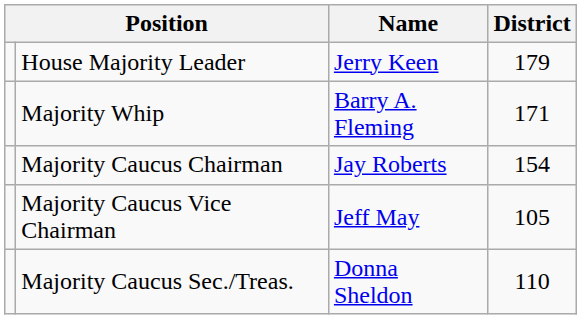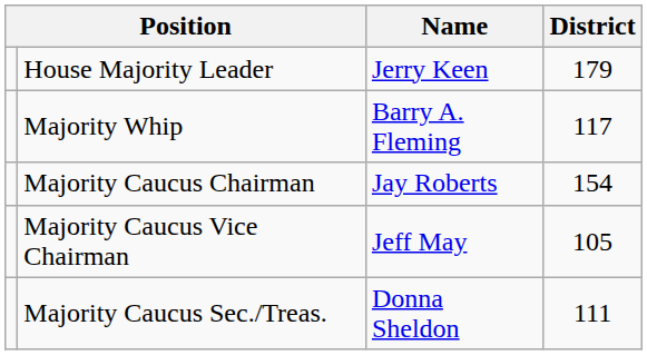 <table class="wikitable">
 <tr>
 <th colspan=2 align=center>Position</th>
 <th width="099" align=center>Name</th>
 <th align=center>District</th>
 </tr>
 <tr>
 <td></td>
 <td width="201">House Majority Leader</td>
 <td><a href='#'>Jerry Keen</a></td>
 <td align=center>179</td>
 </tr>
 <tr>
 <td></td>
 <td>Majority Whip</td>
 <td><a href='#'>Barry A. Fleming</a></td>
-<td align=center>171</td>
+<td align=center>117</td>
 </tr>
 <tr>
 <td></td>
 <td>Majority Caucus Chairman</td>
 <td><a href='#'>Jay Roberts</a></td>
 <td align=center>154</td>
 </tr>
 <tr>
 <td></td>
 <td>Majority Caucus Vice Chairman</td>
 <td><a href='#'>Jeff May</a></td>
 <td align=center>105</td>
 </tr>
 <tr>
 <td></td>
 <td>Majority Caucus Sec./Treas.</td>
 <td><a href='#'>Donna Sheldon</a></td>
-<td align=center>110</td>
+<td align=center>111</td>
 </tr>
 </table>
